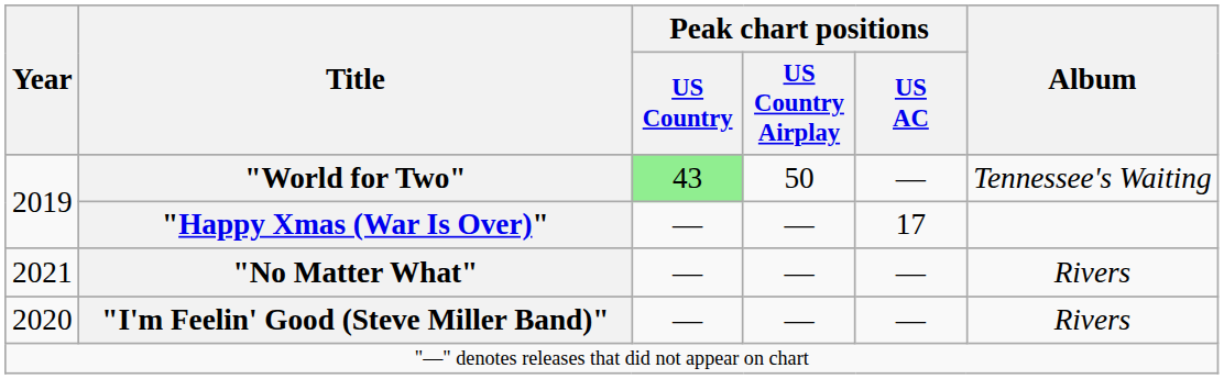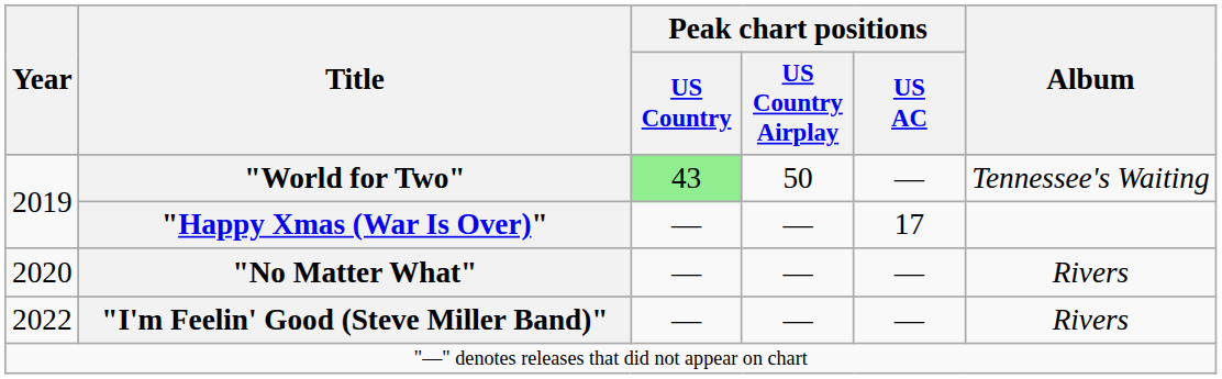 <table class="wikitable plainrowheaders" style="text-align:center;">
 <tr>
 <th rowspan="2">Year</th>
 <th rowspan="2" style="width:18em;">Title</th>
 <th colspan="3">Peak chart positions</th>
 <th rowspan="2">Album</th>
 </tr>
 <tr style="font-size:smaller;">
 <th style="width:4em;"><a href='#'>US Country</a><br></th>
 <th style="width:4em;"><a href='#'>US Country Airplay</a><br></th>
 <th style="width:4em;"><a href='#'>US <br>AC</a><br></th>
 </tr>
 <tr>
 <td rowspan=2>2019</td>
 <th scope="row">"World for Two"</th>
 <td style="background: lightgreen;">43</td>
 <td>50</td>
 <td>—</td>
 <td><em>Tennessee's Waiting</em></td>
 </tr>
 <tr>
 <th scope="row">"<a href='#'>Happy Xmas (War Is Over)</a>"</th>
 <td>—</td>
 <td>—</td>
 <td>17</td>
 <td></td>
 </tr>
 <tr>
-<td>2021</td>
+<td>2020</td>
 <th scope="row">"No Matter What"</th>
 <td>—</td>
 <td>—</td>
 <td>—</td>
 <td><em>Rivers</em></td>
 </tr>
 <tr>
-<td>2020</td>
+<td>2022</td>
 <th scope="row">"I'm Feelin' Good (Steve Miller Band)"</th>
 <td>—</td>
 <td>—</td>
 <td>—</td>
 <td><em>Rivers</em></td>
 </tr>
 <tr>
 <td colspan="6" style="font-size:8pt">"—" denotes releases that did not appear on chart</td>
 </tr>
 </table>
